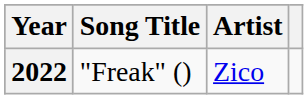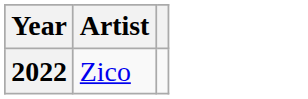 <table class="wikitable plainrowheaders">
 <tr>
 <th scope="col">Year</th>
-<th scope="col">Song Title</th>
 <th scope="col">Artist</th>
 <th scope="col" class="unsortable"></th>
 </tr>
 <tr>
 <th scope="row">2022</th>
-<td>"Freak" ()</td>
 <td><a href='#'>Zico</a></td>
 <td style="text-align:center"></td>
 </tr>
 </table>
